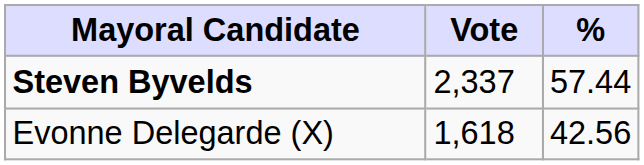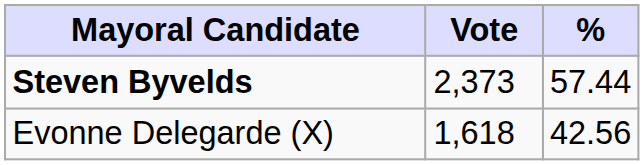 <table class="wikitable">
 <tr>
 <th style="background:#ddf; width:200px;">Mayoral Candidate</th>
 <th style="background:#ddf; width:50px;">Vote</th>
 <th style="background:#ddf; width:30px;">%</th>
 </tr>
 <tr>
 <td><strong>Steven Byvelds</strong></td>
-<td>2,337</td>
+<td>2,373</td>
 <td>57.44</td>
 </tr>
 <tr>
 <td>Evonne Delegarde (X)</td>
 <td>1,618</td>
 <td>42.56</td>
 </tr>
 </table>
